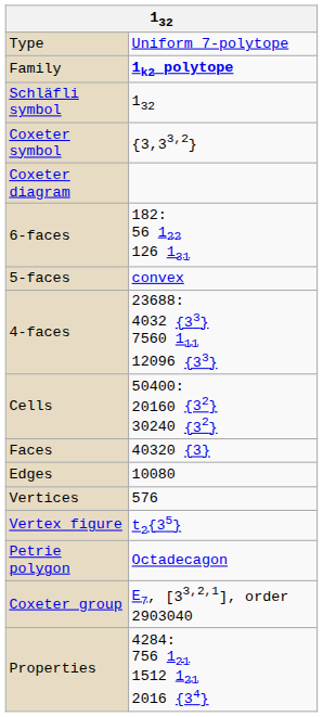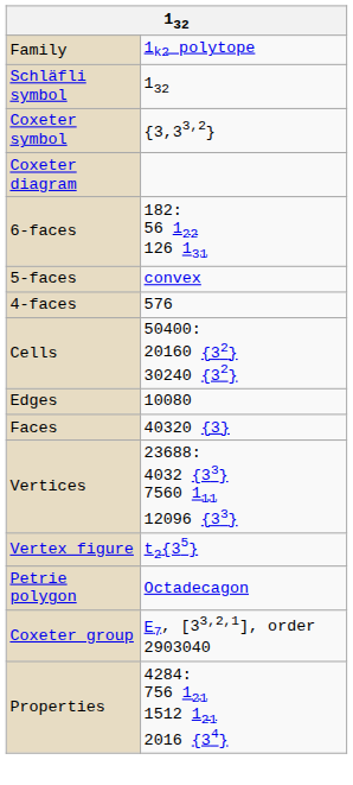 <table class="wikitable" align="right" style="margin-left:10px" width="280">
 <tr>
 <th bgcolor=#e7dcc3 colspan=2>1<sub>32</sub></th>
 </tr>
 <tr>
-<td bgcolor=#e7dcc3>Type</td>
-<td><a href='#'>Uniform 7-polytope</a></td>
-</tr>
-<tr>
 <td bgcolor=#e7dcc3>Family</td>
-<td><strong><a href='#'>1<sub>k2</sub> polytope</a></strong></td>
+<td><a href='#'>1<sub>k2</sub> polytope</a></td>
 </tr>
 <tr>
 <td bgcolor=#e7dcc3><a href='#'>Schläfli symbol</a></td>
 <td>1<sub>32</sub></td>
 </tr>
 <tr>
 <td bgcolor=#e7dcc3><a href='#'>Coxeter symbol</a></td>
 <td>{3,3<sup>3,2</sup>}</td>
 </tr>
 <tr>
 <td bgcolor=#e7dcc3><a href='#'>Coxeter diagram</a></td>
 <td></td>
 </tr>
 <tr>
 <td bgcolor=#e7dcc3>6-faces</td>
 <td>182:<br>56 <a href='#'>1<sub>22</sub></a> <br>126 <a href='#'>1<sub>31</sub></a> </td>
 </tr>
 <tr>
 <td bgcolor=#e7dcc3>5-faces</td>
 <td><a href='#'>convex</a></td>
 </tr>
 <tr>
 <td bgcolor=#e7dcc3>4-faces</td>
-<td>23688:<br>4032 <a href='#'>{3<sup>3</sup>}</a> <br>7560 <a href='#'>1<sub>11</sub></a> <br>12096 <a href='#'>{3<sup>3</sup>}</a> </td>
+<td>576</td>
 </tr>
 <tr>
 <td bgcolor=#e7dcc3>Cells</td>
 <td>50400:<br>20160 <a href='#'>{3<sup>2</sup>}</a> <br>30240 <a href='#'>{3<sup>2</sup>}</a> </td>
+</tr>
+<tr>
+<td bgcolor=#e7dcc3>Edges</td>
+<td>10080</td>
 </tr>
 <tr 8>
 <td bgcolor=#e7dcc3>Faces</td>
 <td>40320 <a href='#'>{3}</a></td>
 </tr>
 <tr>
-<td bgcolor=#e7dcc3>Edges</td>
-<td>10080</td>
-</tr>
-<tr>
 <td bgcolor=#e7dcc3>Vertices</td>
-<td>576</td>
+<td>23688:<br>4032 <a href='#'>{3<sup>3</sup>}</a> <br>7560 <a href='#'>1<sub>11</sub></a> <br>12096 <a href='#'>{3<sup>3</sup>}</a> </td>
 </tr>
 <tr>
 <td bgcolor=#e7dcc3><a href='#'>Vertex figure</a></td>
 <td><a href='#'>t<sub>2</sub>{3<sup>5</sup>}</a> </td>
 </tr>
 <tr>
 <td bgcolor=#e7dcc3><a href='#'>Petrie polygon</a></td>
 <td><a href='#'>Octadecagon</a></td>
 </tr>
 <tr>
 <td bgcolor=#e7dcc3><a href='#'>Coxeter group</a></td>
 <td><a href='#'>E<sub>7</sub></a>, [3<sup>3,2,1</sup>], order 2903040</td>
 </tr>
 <tr>
 <td bgcolor=#e7dcc3>Properties</td>
 <td>4284:<br>756 <a href='#'>1<sub>21</sub></a> <br>1512 <a href='#'>1<sub>21</sub></a> <br>2016 <a href='#'>{3<sup>4</sup>}</a> </td>
 </tr>
 </table>
